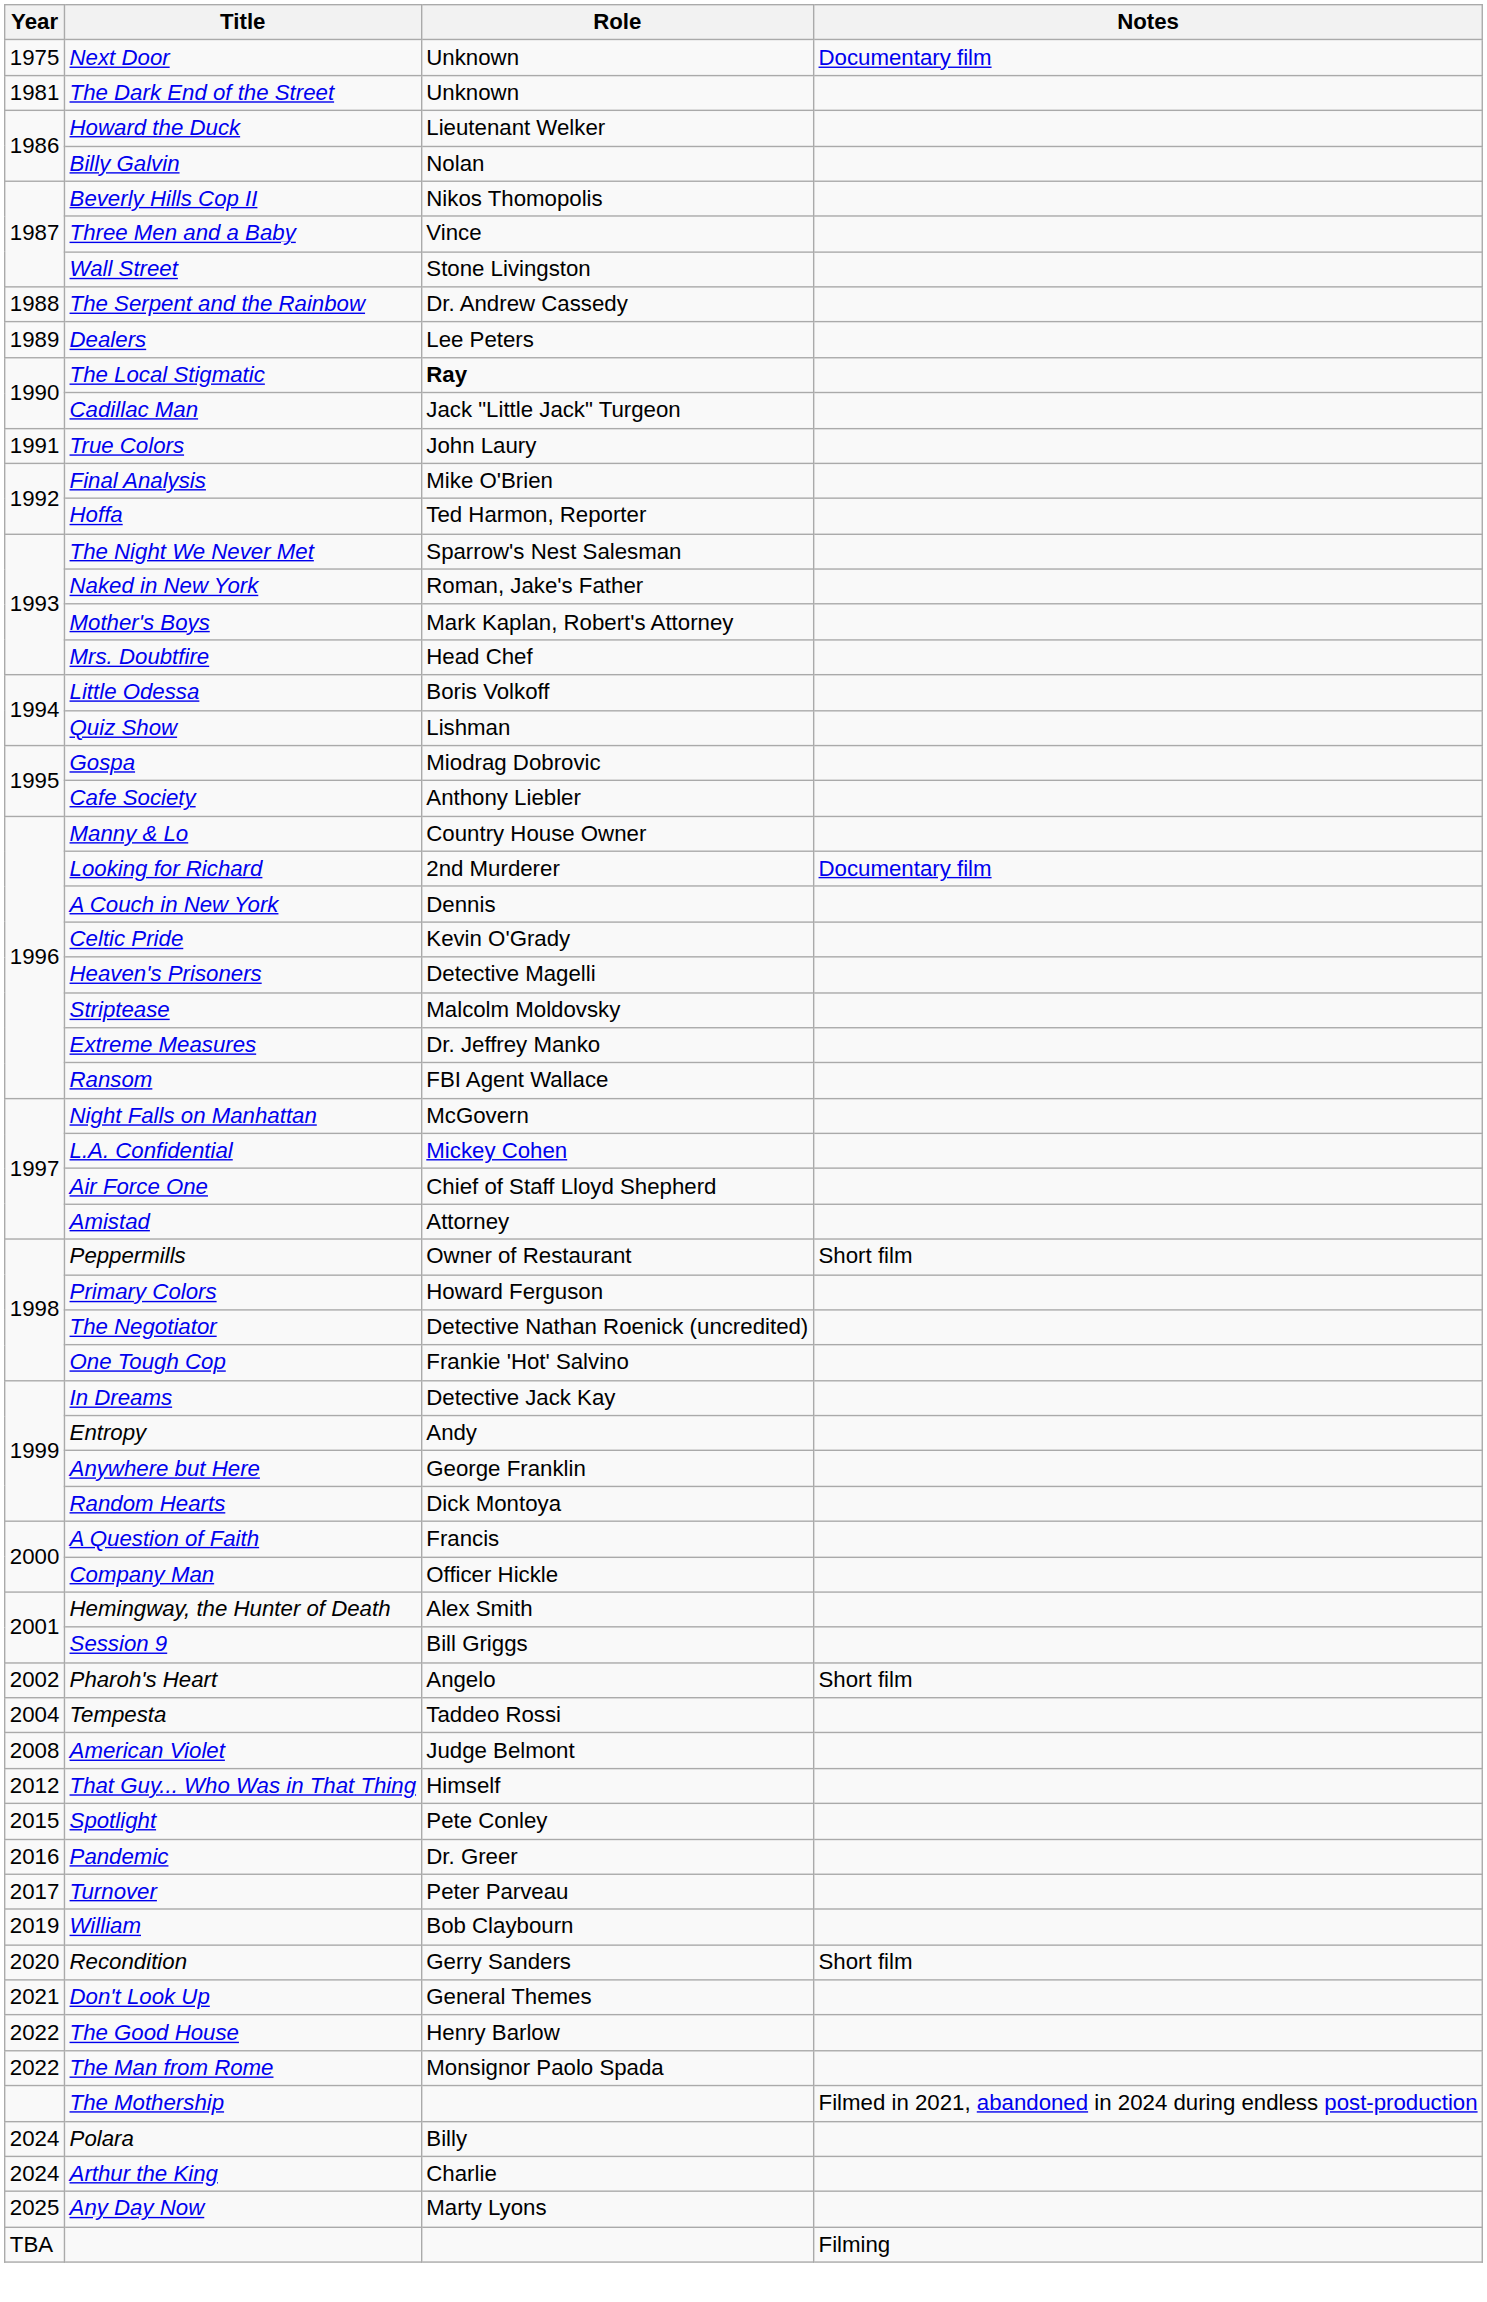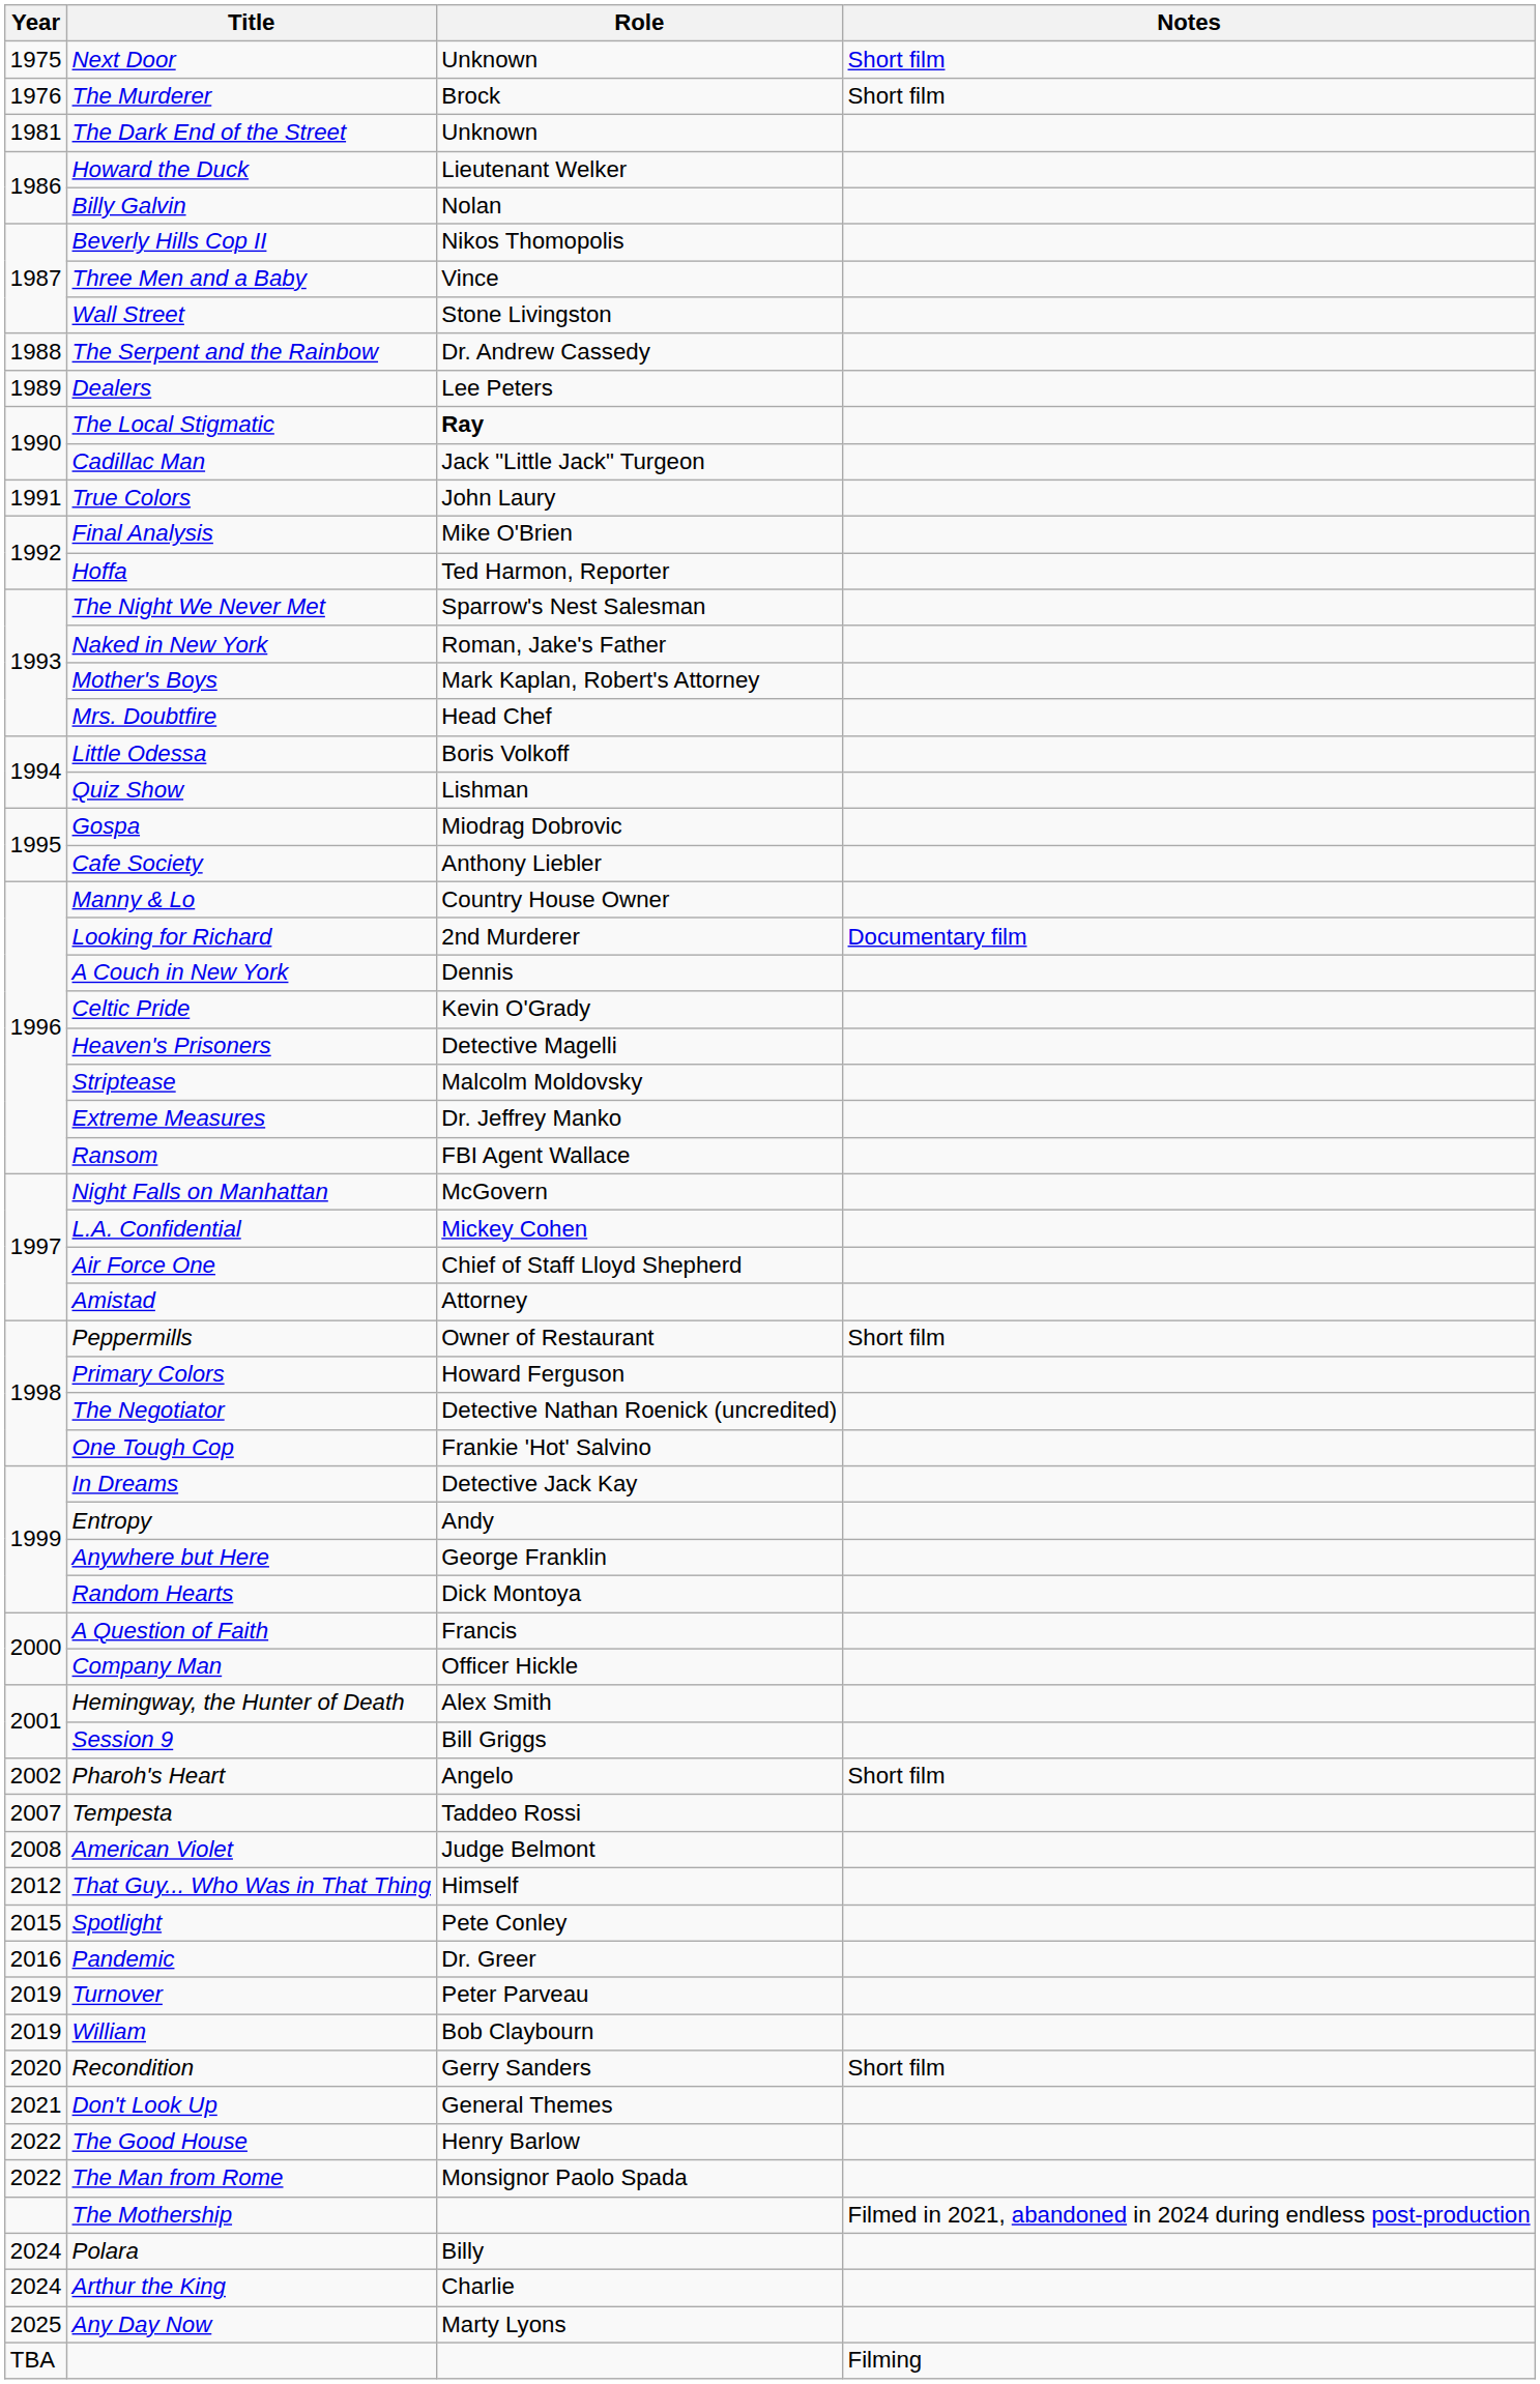 <table class="wikitable">
 <tr>
 <th>Year</th>
 <th>Title</th>
 <th>Role</th>
 <th>Notes</th>
 </tr>
 <tr>
 <td>1975</td>
 <td><em><a href='#'>Next Door</a></em></td>
 <td>Unknown</td>
-<td><a href='#'>Documentary film</a></td>
+<td><a href='#'>Short film</a></td>
+</tr>
+<tr>
+<td>1976</td>
+<td><em><a href='#'>The Murderer</a></em></td>
+<td>Brock</td>
+<td>Short film</td>
 </tr>
 <tr>
 <td>1981</td>
 <td><em><a href='#'>The Dark End of the Street</a></em></td>
 <td>Unknown</td>
 <td></td>
 </tr>
 <tr>
 <td rowspan=2>1986</td>
 <td><em><a href='#'>Howard the Duck</a></em></td>
 <td>Lieutenant Welker</td>
 <td></td>
 </tr>
 <tr>
 <td><em><a href='#'>Billy Galvin</a></em></td>
 <td>Nolan</td>
 <td></td>
 </tr>
 <tr>
 <td rowspan=3>1987</td>
 <td><em><a href='#'>Beverly Hills Cop II</a></em></td>
 <td>Nikos Thomopolis</td>
 <td></td>
 </tr>
 <tr>
 <td><em><a href='#'>Three Men and a Baby</a></em></td>
 <td>Vince</td>
 <td></td>
 </tr>
 <tr>
 <td><em><a href='#'>Wall Street</a></em></td>
 <td>Stone Livingston</td>
 <td></td>
 </tr>
 <tr>
 <td>1988</td>
 <td><em><a href='#'>The Serpent and the Rainbow</a></em></td>
 <td>Dr. Andrew Cassedy</td>
 <td></td>
 </tr>
 <tr>
 <td>1989</td>
 <td><em><a href='#'>Dealers</a></em></td>
 <td>Lee Peters</td>
 <td></td>
 </tr>
 <tr>
 <td rowspan=2>1990</td>
 <td><em><a href='#'>The Local Stigmatic</a></em></td>
 <td><strong>Ray</strong></td>
 <td></td>
 </tr>
 <tr>
 <td><em><a href='#'>Cadillac Man</a></em></td>
 <td>Jack "Little Jack" Turgeon</td>
 <td></td>
 </tr>
 <tr>
 <td>1991</td>
 <td><em><a href='#'>True Colors</a></em></td>
 <td>John Laury</td>
 <td></td>
 </tr>
 <tr>
 <td rowspan=2>1992</td>
 <td><em><a href='#'>Final Analysis</a></em></td>
 <td>Mike O'Brien</td>
 <td></td>
 </tr>
 <tr>
 <td><em><a href='#'>Hoffa</a></em></td>
 <td>Ted Harmon, Reporter</td>
 <td></td>
 </tr>
 <tr>
 <td rowspan=4>1993</td>
 <td><em><a href='#'>The Night We Never Met</a></em></td>
 <td>Sparrow's Nest Salesman</td>
 <td></td>
 </tr>
 <tr>
 <td><em><a href='#'>Naked in New York</a></em></td>
 <td>Roman, Jake's Father</td>
 <td></td>
 </tr>
 <tr>
 <td><em><a href='#'>Mother's Boys</a></em></td>
 <td>Mark Kaplan, Robert's Attorney</td>
 <td></td>
 </tr>
 <tr>
 <td><em><a href='#'>Mrs. Doubtfire</a></em></td>
 <td>Head Chef</td>
 <td></td>
 </tr>
 <tr>
 <td rowspan=2>1994</td>
 <td><em><a href='#'>Little Odessa</a></em></td>
 <td>Boris Volkoff</td>
 <td></td>
 </tr>
 <tr>
 <td><em><a href='#'>Quiz Show</a></em></td>
 <td>Lishman</td>
 <td></td>
 </tr>
 <tr>
 <td rowspan=2>1995</td>
 <td><em><a href='#'>Gospa</a></em></td>
 <td>Miodrag Dobrovic</td>
 <td></td>
 </tr>
 <tr>
 <td><em><a href='#'>Cafe Society</a></em></td>
 <td>Anthony Liebler</td>
 <td></td>
 </tr>
 <tr>
 <td rowspan=8>1996</td>
 <td><em><a href='#'>Manny & Lo</a></em></td>
 <td>Country House Owner</td>
 <td></td>
 </tr>
 <tr>
 <td><em><a href='#'>Looking for Richard</a></em></td>
 <td>2nd Murderer</td>
 <td><a href='#'>Documentary film</a></td>
 </tr>
 <tr>
 <td><em><a href='#'>A Couch in New York</a></em></td>
 <td>Dennis</td>
 <td></td>
 </tr>
 <tr>
 <td><em><a href='#'>Celtic Pride</a></em></td>
 <td>Kevin O'Grady</td>
 <td></td>
 </tr>
 <tr>
 <td><em><a href='#'>Heaven's Prisoners</a></em></td>
 <td>Detective Magelli</td>
 <td></td>
 </tr>
 <tr>
 <td><em><a href='#'>Striptease</a></em></td>
 <td>Malcolm Moldovsky</td>
 <td></td>
 </tr>
 <tr>
 <td><em><a href='#'>Extreme Measures</a></em></td>
 <td>Dr. Jeffrey Manko</td>
 <td></td>
 </tr>
 <tr>
 <td><em><a href='#'>Ransom</a></em></td>
 <td>FBI Agent Wallace</td>
 <td></td>
 </tr>
 <tr>
 <td rowspan=4>1997</td>
 <td><em><a href='#'>Night Falls on Manhattan</a></em></td>
 <td>McGovern</td>
 <td></td>
 </tr>
 <tr>
 <td><em><a href='#'>L.A. Confidential</a></em></td>
 <td><a href='#'>Mickey Cohen</a></td>
 <td></td>
 </tr>
 <tr>
 <td><em><a href='#'>Air Force One</a></em></td>
 <td>Chief of Staff Lloyd Shepherd</td>
 <td></td>
 </tr>
 <tr>
 <td><em><a href='#'>Amistad</a></em></td>
 <td>Attorney</td>
 <td></td>
 </tr>
 <tr>
 <td rowspan=4>1998</td>
 <td><em>Peppermills</em></td>
 <td>Owner of Restaurant</td>
 <td>Short film</td>
 </tr>
 <tr>
 <td><em><a href='#'>Primary Colors</a></em></td>
 <td>Howard Ferguson</td>
 <td></td>
 </tr>
 <tr>
 <td><em><a href='#'>The Negotiator</a></em></td>
 <td>Detective Nathan Roenick (uncredited)</td>
 <td></td>
 </tr>
 <tr>
 <td><em><a href='#'>One Tough Cop</a></em></td>
 <td>Frankie 'Hot' Salvino</td>
 <td></td>
 </tr>
 <tr>
 <td rowspan=4>1999</td>
 <td><em><a href='#'>In Dreams</a></em></td>
 <td>Detective Jack Kay</td>
 <td></td>
 </tr>
 <tr>
 <td><em>Entropy</em></td>
 <td>Andy</td>
 <td></td>
 </tr>
 <tr>
 <td><em><a href='#'>Anywhere but Here</a></em></td>
 <td>George Franklin</td>
 <td></td>
 </tr>
 <tr>
 <td><em><a href='#'>Random Hearts</a></em></td>
 <td>Dick Montoya</td>
 <td></td>
 </tr>
 <tr>
 <td rowspan=2>2000</td>
 <td><em><a href='#'>A Question of Faith</a></em></td>
 <td>Francis</td>
 <td></td>
 </tr>
 <tr>
 <td><em><a href='#'>Company Man</a></em></td>
 <td>Officer Hickle</td>
 <td></td>
 </tr>
 <tr>
 <td rowspan=2>2001</td>
 <td><em>Hemingway, the Hunter of Death</em></td>
 <td>Alex Smith</td>
 <td></td>
 </tr>
 <tr>
 <td><em><a href='#'>Session 9</a></em></td>
 <td>Bill Griggs</td>
 <td></td>
 </tr>
 <tr>
 <td>2002</td>
 <td><em>Pharoh's Heart</em></td>
 <td>Angelo</td>
 <td>Short film</td>
 </tr>
 <tr>
-<td>2004</td>
+<td>2007</td>
 <td><em>Tempesta</em></td>
 <td>Taddeo Rossi</td>
 <td></td>
 </tr>
 <tr>
 <td>2008</td>
 <td><em><a href='#'>American Violet</a></em></td>
 <td>Judge Belmont</td>
 <td></td>
 </tr>
 <tr>
 <td>2012</td>
 <td><em><a href='#'>That Guy... Who Was in That Thing</a></em></td>
 <td>Himself</td>
 <td></td>
 </tr>
 <tr>
 <td>2015</td>
 <td><em><a href='#'>Spotlight</a></em></td>
 <td>Pete Conley</td>
 <td></td>
 </tr>
 <tr>
 <td>2016</td>
 <td><em><a href='#'>Pandemic</a></em></td>
 <td>Dr. Greer</td>
 <td></td>
 </tr>
 <tr>
-<td>2017</td>
+<td>2019</td>
 <td><em><a href='#'>Turnover</a></em></td>
 <td>Peter Parveau</td>
 <td></td>
 </tr>
 <tr>
 <td>2019</td>
 <td><em><a href='#'>William</a></em></td>
 <td>Bob Claybourn</td>
 <td></td>
 </tr>
 <tr>
 <td>2020</td>
 <td><em>Recondition</em></td>
 <td>Gerry Sanders</td>
 <td>Short film</td>
 </tr>
 <tr>
 <td>2021</td>
 <td><em><a href='#'>Don't Look Up</a></em></td>
 <td>General Themes</td>
 <td></td>
 </tr>
 <tr>
 <td>2022</td>
 <td><em><a href='#'>The Good House</a></em></td>
 <td>Henry Barlow</td>
 <td></td>
 </tr>
 <tr>
 <td>2022</td>
 <td><em><a href='#'>The Man from Rome</a></em></td>
 <td>Monsignor Paolo Spada</td>
 <td></td>
 </tr>
 <tr>
 <td></td>
 <td><em><a href='#'>The Mothership</a></em></td>
 <td></td>
 <td>Filmed in 2021, <a href='#'>abandoned</a> in 2024 during endless <a href='#'>post-production</a></td>
 </tr>
 <tr>
 <td>2024</td>
 <td><em>Polara</em></td>
 <td>Billy</td>
 <td></td>
 </tr>
 <tr>
 <td>2024</td>
 <td><em><a href='#'>Arthur the King</a></em></td>
 <td>Charlie</td>
 <td></td>
 </tr>
 <tr>
 <td>2025</td>
 <td><em><a href='#'>Any Day Now</a></em></td>
 <td>Marty Lyons</td>
 <td></td>
 </tr>
 <tr>
 <td>TBA</td>
 <td></td>
 <td></td>
 <td>Filming</td>
 </tr>
 </table>
